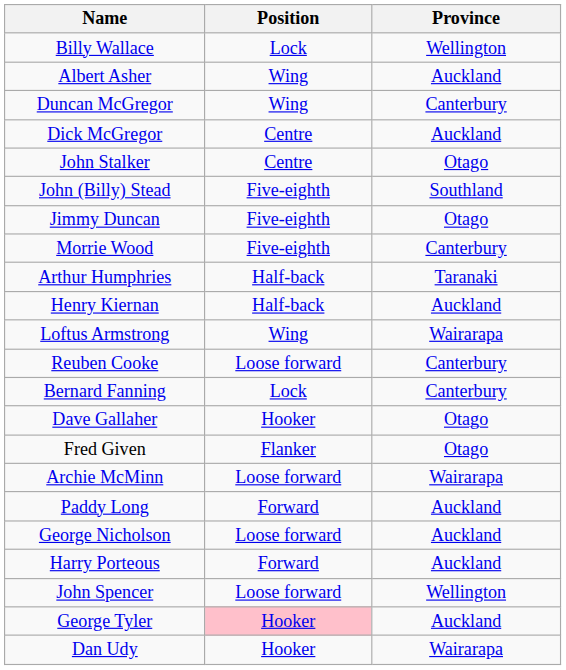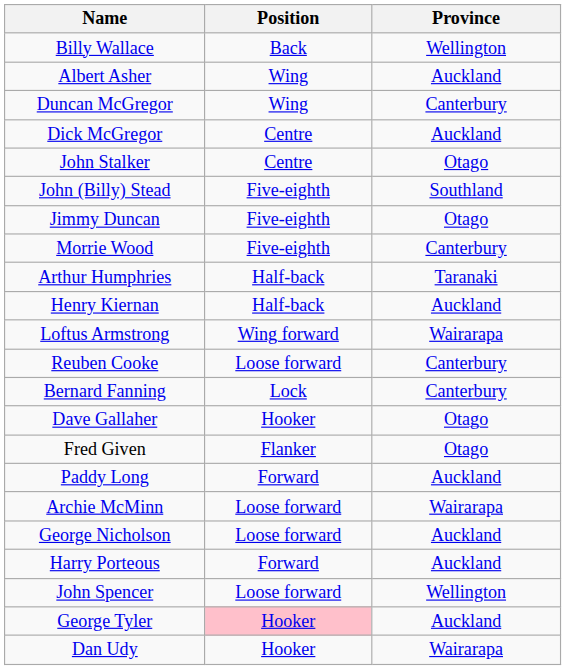 <table class="wikitable sortable" style="text-align:center">
 <tr>
 <th width="170">Name</th>
 <th width="140">Position</th>
 <th width="160">Province</th>
 </tr>
 <tr>
 <td><a href='#'>Billy Wallace</a></td>
-<td><a href='#'>Lock</a></td>
+<td><a href='#'>Back</a></td>
 <td><a href='#'>Wellington</a></td>
 </tr>
 <tr>
 <td><a href='#'>Albert Asher</a></td>
 <td><a href='#'>Wing</a></td>
 <td><a href='#'>Auckland</a></td>
 </tr>
 <tr>
 <td><a href='#'>Duncan McGregor</a></td>
 <td><a href='#'>Wing</a></td>
 <td><a href='#'>Canterbury</a></td>
 </tr>
 <tr>
 <td><a href='#'>Dick McGregor</a></td>
 <td><a href='#'>Centre</a></td>
 <td><a href='#'>Auckland</a></td>
 </tr>
 <tr>
 <td><a href='#'>John Stalker</a></td>
 <td><a href='#'>Centre</a></td>
 <td><a href='#'>Otago</a></td>
 </tr>
 <tr>
 <td><a href='#'>John (Billy) Stead</a></td>
 <td><a href='#'>Five-eighth</a></td>
 <td><a href='#'>Southland</a></td>
 </tr>
 <tr>
 <td><a href='#'>Jimmy Duncan</a></td>
 <td><a href='#'>Five-eighth</a></td>
 <td><a href='#'>Otago</a></td>
 </tr>
 <tr>
 <td><a href='#'>Morrie Wood</a></td>
 <td><a href='#'>Five-eighth</a></td>
 <td><a href='#'>Canterbury</a></td>
 </tr>
 <tr>
 <td><a href='#'>Arthur Humphries</a></td>
 <td><a href='#'>Half-back</a></td>
 <td><a href='#'>Taranaki</a></td>
 </tr>
 <tr>
 <td><a href='#'>Henry Kiernan</a></td>
 <td><a href='#'>Half-back</a></td>
 <td><a href='#'>Auckland</a></td>
 </tr>
 <tr>
 <td><a href='#'>Loftus Armstrong</a></td>
-<td><a href='#'>Wing</a></td>
+<td><a href='#'>Wing forward</a></td>
 <td><a href='#'>Wairarapa</a></td>
 </tr>
 <tr>
 <td><a href='#'>Reuben Cooke</a></td>
 <td><a href='#'>Loose forward</a></td>
 <td><a href='#'>Canterbury</a></td>
 </tr>
 <tr>
 <td><a href='#'>Bernard Fanning</a></td>
 <td><a href='#'>Lock</a></td>
 <td><a href='#'>Canterbury</a></td>
 </tr>
 <tr>
 <td><a href='#'>Dave Gallaher</a></td>
 <td><a href='#'>Hooker</a></td>
 <td><a href='#'>Otago</a></td>
 </tr>
 <tr>
 <td>Fred Given</td>
 <td><a href='#'>Flanker</a></td>
 <td><a href='#'>Otago</a></td>
 </tr>
 <tr>
+<td><a href='#'>Paddy Long</a></td>
+<td><a href='#'>Forward</a></td>
+<td><a href='#'>Auckland</a></td>
+</tr>
+<tr>
 <td><a href='#'>Archie McMinn</a></td>
 <td><a href='#'>Loose forward</a></td>
 <td><a href='#'>Wairarapa</a></td>
-</tr>
-<tr>
-<td><a href='#'>Paddy Long</a></td>
-<td><a href='#'>Forward</a></td>
-<td><a href='#'>Auckland</a></td>
 </tr>
 <tr>
 <td><a href='#'>George Nicholson</a></td>
 <td><a href='#'>Loose forward</a></td>
 <td><a href='#'>Auckland</a></td>
 </tr>
 <tr>
 <td><a href='#'>Harry Porteous</a></td>
 <td><a href='#'>Forward</a></td>
 <td><a href='#'>Auckland</a></td>
 </tr>
 <tr>
 <td><a href='#'>John Spencer</a></td>
 <td><a href='#'>Loose forward</a></td>
 <td><a href='#'>Wellington</a></td>
 </tr>
 <tr>
 <td><a href='#'>George Tyler</a></td>
 <td style="background: pink;"><a href='#'>Hooker</a></td>
 <td><a href='#'>Auckland</a></td>
 </tr>
 <tr>
 <td><a href='#'>Dan Udy</a></td>
 <td><a href='#'>Hooker</a></td>
 <td><a href='#'>Wairarapa</a></td>
 </tr>
 </table>
